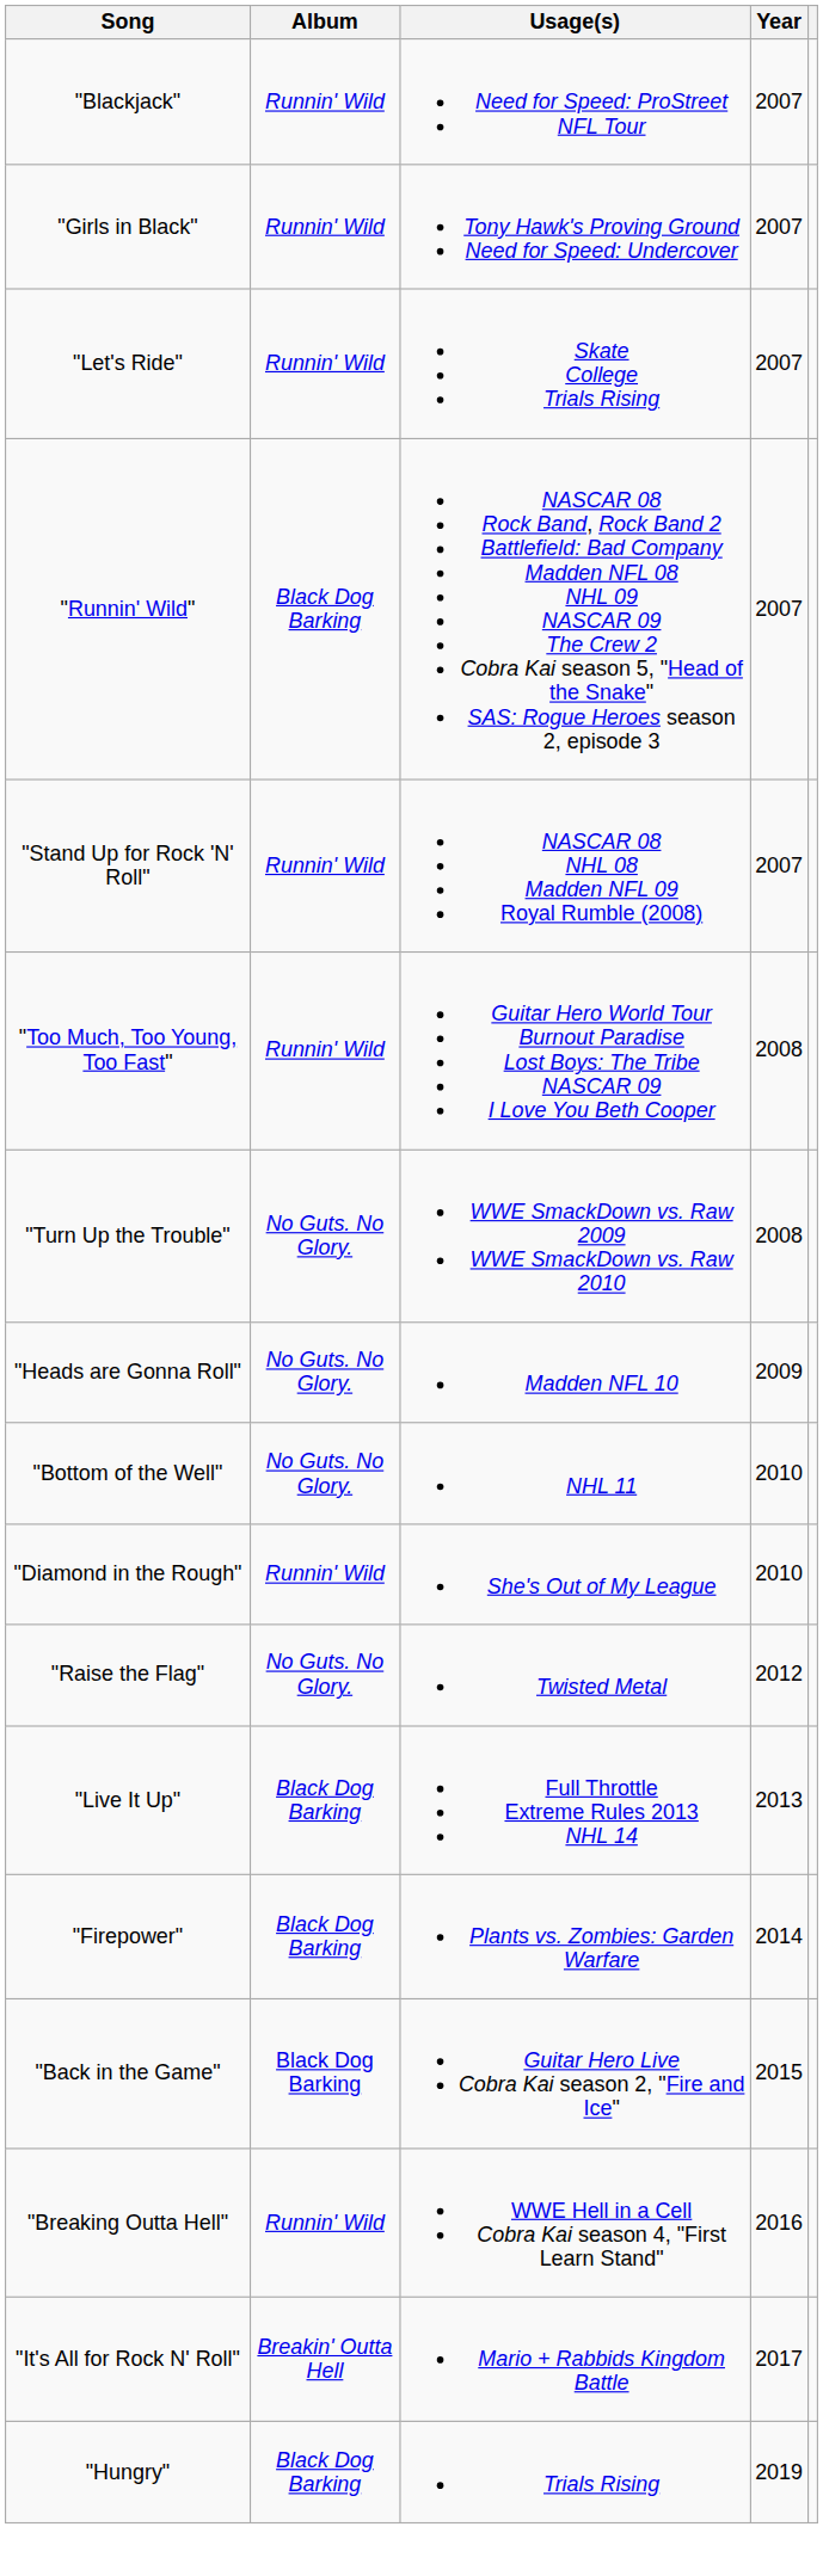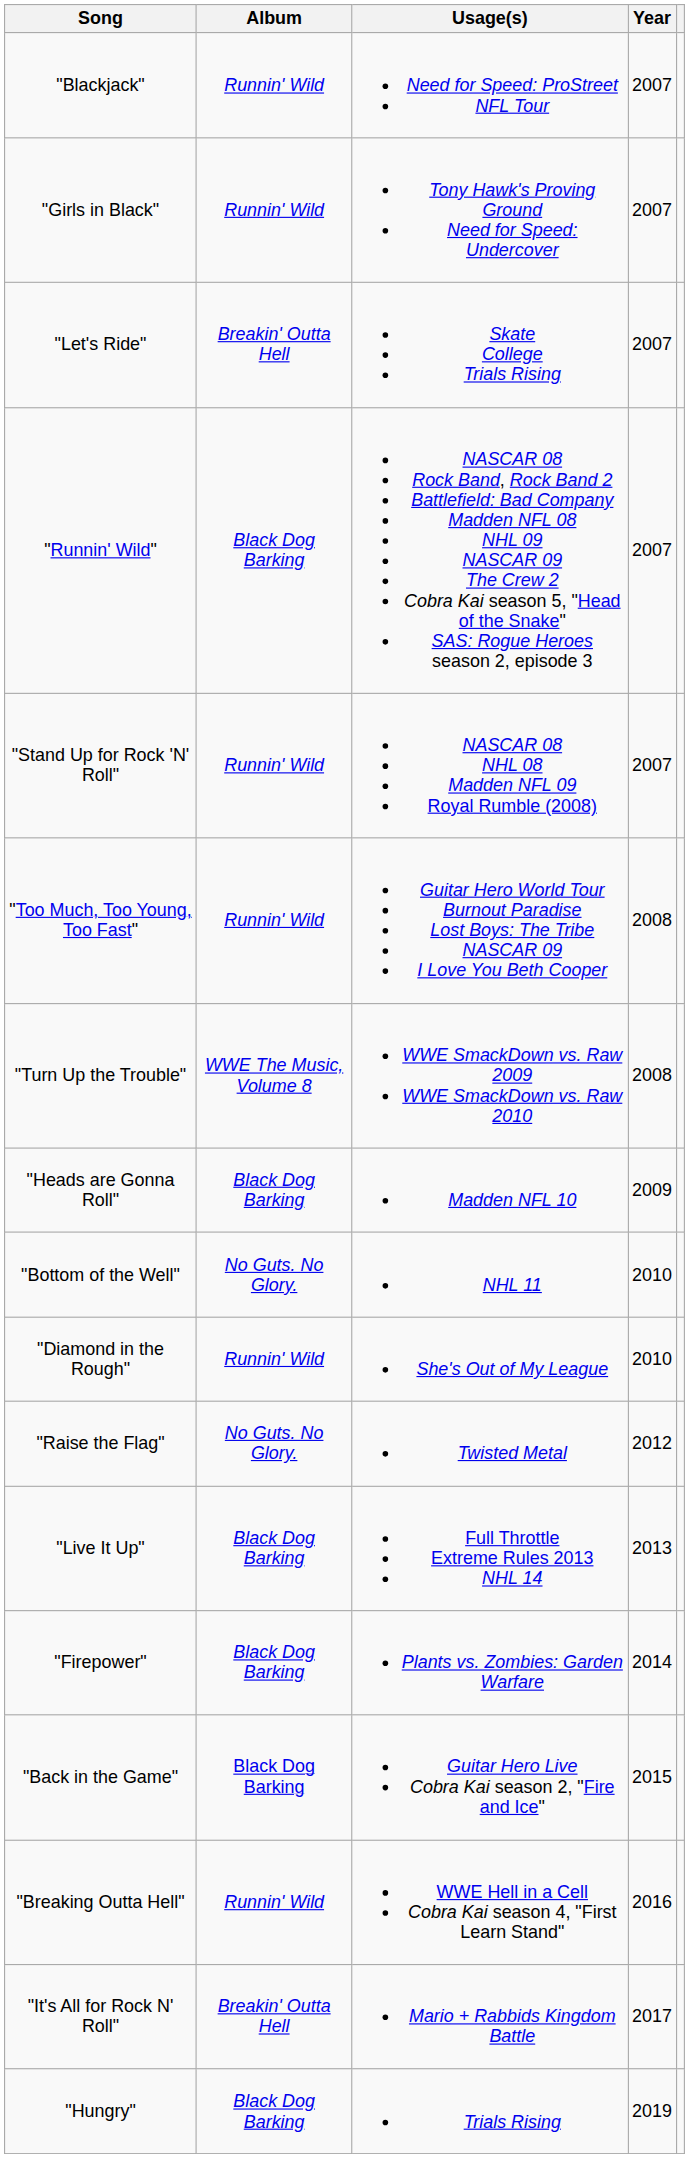 <table class="wikitable sortable plainrowheaders" style="text-align:center;">
 <tr>
 <th scope="col">Song</th>
 <th scope="col" class="unsortable">Album</th>
 <th scope="col">Usage(s)</th>
 <th scope="col">Year</th>
 <th scope="col" class="unsortable"></th>
 </tr>
 <tr>
 <td>"Blackjack"</td>
 <td><em><a href='#'>Runnin' Wild</a></em></td>
 <td><br><ul><li><em><a href='#'>Need for Speed: ProStreet</a></em></li><li><em><a href='#'>NFL Tour</a></em></li></ul></td>
 <td>2007</td>
 <td><br></td>
 </tr>
 <tr>
 <td>"Girls in Black"</td>
 <td><em><a href='#'>Runnin' Wild</a></em></td>
 <td><br><ul><li><em><a href='#'>Tony Hawk's Proving Ground</a></em></li><li><em><a href='#'>Need for Speed: Undercover</a></em></li></ul></td>
 <td>2007</td>
 <td></td>
 </tr>
 <tr>
 <td>"Let's Ride"</td>
-<td><em><a href='#'>Runnin' Wild</a></em></td>
+<td><em><a href='#'>Breakin' Outta Hell</a></em></td>
 <td><br><ul><li><em><a href='#'>Skate</a></em></li><li><em><a href='#'>College</a></em></li><li><em><a href='#'>Trials Rising</a></em></li></ul></td>
 <td>2007</td>
 <td><br><br></td>
 </tr>
 <tr>
 <td>"<a href='#'>Runnin' Wild</a>"</td>
 <td><em><a href='#'>Black Dog Barking</a></em></td>
 <td><br><ul><li><em><a href='#'>NASCAR 08</a></em></li><li><em><a href='#'>Rock Band</a></em>, <em><a href='#'>Rock Band 2</a></em></li><li><em><a href='#'>Battlefield: Bad Company</a></em></li><li><em><a href='#'>Madden NFL 08</a></em></li><li><em><a href='#'>NHL 09</a></em></li><li><em><a href='#'>NASCAR 09</a></em></li><li><em><a href='#'>The Crew 2</a></em></li><li><em>Cobra Kai</em> season 5, "<a href='#'>Head of the Snake</a>"</li><li><em><a href='#'>SAS: Rogue Heroes</a></em> season 2, episode 3</li></ul></td>
 <td>2007</td>
 <td><br><br><br><br><br><br><br></td>
 </tr>
 <tr>
 <td>"Stand Up for Rock 'N' Roll"</td>
 <td><em><a href='#'>Runnin' Wild</a></em></td>
 <td><br><ul><li><em><a href='#'>NASCAR 08</a></em></li><li><em><a href='#'>NHL 08</a></em></li><li><em><a href='#'>Madden NFL 09</a></em></li><li><a href='#'>Royal Rumble (2008)</a></li></ul></td>
 <td>2007</td>
 <td><br><br><br></td>
 </tr>
 <tr>
 <td>"<a href='#'>Too Much, Too Young, Too Fast</a>"</td>
 <td><em><a href='#'>Runnin' Wild</a></em></td>
 <td><br><ul><li><em><a href='#'>Guitar Hero World Tour</a></em></li><li><em><a href='#'>Burnout Paradise</a></em></li><li><em><a href='#'>Lost Boys: The Tribe</a></em></li><li><em><a href='#'>NASCAR 09</a></em></li><li><em><a href='#'>I Love You Beth Cooper</a></em></li></ul></td>
 <td>2008</td>
 <td><br><br><br></td>
 </tr>
 <tr>
 <td>"Turn Up the Trouble"</td>
-<td><em><a href='#'>No Guts. No Glory. </a></em></td>
+<td><em><a href='#'>WWE The Music, Volume 8</a></em></td>
 <td><br><ul><li><em><a href='#'>WWE SmackDown vs. Raw 2009</a></em></li><li><em><a href='#'>WWE SmackDown vs. Raw 2010</a></em></li></ul></td>
 <td>2008</td>
 <td></td>
 </tr>
 <tr>
 <td>"Heads are Gonna Roll"</td>
-<td><em><a href='#'>No Guts. No Glory. </a></em></td>
+<td><em><a href='#'>Black Dog Barking</a></em></td>
 <td><br><ul><li><em><a href='#'>Madden NFL 10</a></em></li></ul></td>
 <td>2009</td>
 <td></td>
 </tr>
 <tr>
 <td>"Bottom of the Well"</td>
 <td><em><a href='#'>No Guts. No Glory. </a></em></td>
 <td><br><ul><li><em><a href='#'>NHL 11</a></em></li></ul></td>
 <td>2010</td>
 <td></td>
 </tr>
 <tr>
 <td>"Diamond in the Rough"</td>
 <td><em><a href='#'>Runnin' Wild</a></em></td>
 <td><br><ul><li><em><a href='#'>She's Out of My League</a></em></li></ul></td>
 <td>2010</td>
 <td></td>
 </tr>
 <tr>
 <td>"Raise the Flag"</td>
 <td><em><a href='#'>No Guts. No Glory. </a></em></td>
 <td><br><ul><li><em><a href='#'>Twisted Metal</a></em></li></ul></td>
 <td>2012</td>
 <td></td>
 </tr>
 <tr>
 <td>"Live It Up"</td>
 <td><em><a href='#'>Black Dog Barking</a></em></td>
 <td><br><ul><li><a href='#'>Full Throttle</a></li><li><a href='#'>Extreme Rules 2013</a></li><li><em><a href='#'>NHL 14</a></em></li></ul></td>
 <td>2013</td>
 <td><br><br></td>
 </tr>
 <tr>
 <td>"Firepower"</td>
 <td><em><a href='#'>Black Dog Barking</a></em></td>
 <td><br><ul><li><em><a href='#'>Plants vs. Zombies: Garden Warfare</a></em></li></ul></td>
 <td>2014</td>
 <td></td>
 </tr>
 <tr>
 <td>"Back in the Game"</td>
 <td><a href='#'>Black Dog Barking</a></td>
 <td><br><ul><li><em><a href='#'>Guitar Hero Live</a></em></li><li><em>Cobra Kai</em> season 2, "<a href='#'>Fire and Ice</a>"</li></ul></td>
 <td>2015</td>
 <td><br></td>
 </tr>
 <tr>
 <td>"Breaking Outta Hell"</td>
 <td><em><a href='#'>Runnin' Wild</a></em></td>
 <td><br><ul><li><a href='#'>WWE Hell in a Cell</a></li><li><em>Cobra Kai</em> season 4, "First Learn Stand"</li></ul></td>
 <td>2016</td>
 <td></td>
 </tr>
 <tr>
 <td>"It's All for Rock N' Roll"</td>
 <td><em><a href='#'>Breakin' Outta Hell</a></em></td>
 <td><br><ul><li><em><a href='#'>Mario + Rabbids Kingdom Battle</a></em></li></ul></td>
 <td>2017</td>
 <td></td>
 </tr>
 <tr>
 <td>"Hungry"</td>
 <td><em><a href='#'>Black Dog Barking</a></em></td>
 <td><br><ul><li><em><a href='#'>Trials Rising</a></em></li></ul></td>
 <td>2019</td>
 <td></td>
 </tr>
 <tr>
 </tr>
 </table>
